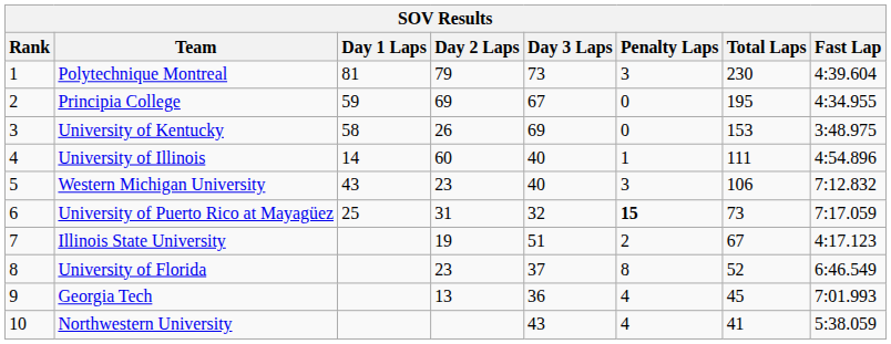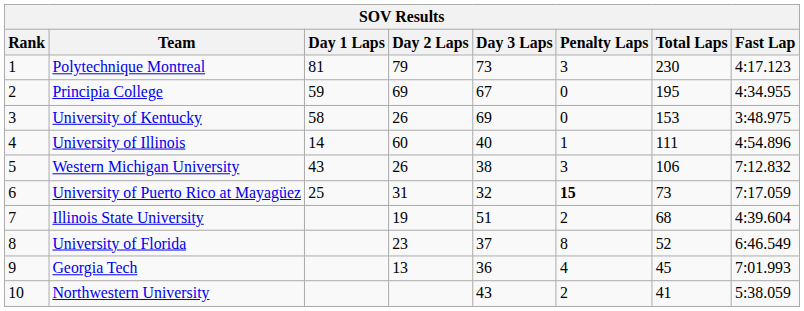 <table class="wikitable collapsible collapsed" style="min-width:50em;">
 <tr>
 <th colspan=8>SOV Results</th>
 </tr>
 <tr>
 <th>Rank</th>
 <th>Team</th>
 <th>Day 1 Laps</th>
 <th>Day 2 Laps</th>
 <th>Day 3 Laps</th>
 <th>Penalty Laps</th>
 <th>Total Laps</th>
 <th>Fast Lap</th>
 </tr>
 <tr>
 <td>1</td>
 <td><a href='#'>Polytechnique Montreal</a></td>
 <td>81</td>
 <td>79</td>
 <td>73</td>
 <td>3</td>
 <td>230</td>
-<td>4:39.604</td>
+<td>4:17.123</td>
 </tr>
 <tr>
 <td>2</td>
 <td><a href='#'>Principia College</a></td>
 <td>59</td>
 <td>69</td>
 <td>67</td>
 <td>0</td>
 <td>195</td>
 <td>4:34.955</td>
 </tr>
 <tr>
 <td>3</td>
 <td><a href='#'>University of Kentucky</a></td>
 <td>58</td>
 <td>26</td>
 <td>69</td>
 <td>0</td>
 <td>153</td>
 <td>3:48.975</td>
 </tr>
 <tr>
 <td>4</td>
 <td><a href='#'>University of Illinois</a></td>
 <td>14</td>
 <td>60</td>
 <td>40</td>
 <td>1</td>
 <td>111</td>
 <td>4:54.896</td>
 </tr>
 <tr>
 <td>5</td>
 <td><a href='#'>Western Michigan University</a></td>
 <td>43</td>
-<td>23</td>
-<td>40</td>
+<td>26</td>
+<td>38</td>
 <td>3</td>
 <td>106</td>
 <td>7:12.832</td>
 </tr>
 <tr>
 <td>6</td>
 <td><a href='#'>University of Puerto Rico at Mayagüez</a></td>
 <td>25</td>
 <td>31</td>
 <td>32</td>
 <td><strong>15</strong></td>
 <td>73</td>
 <td>7:17.059</td>
 </tr>
 <tr>
 <td>7</td>
 <td><a href='#'>Illinois State University</a></td>
 <td></td>
 <td>19</td>
 <td>51</td>
 <td>2</td>
-<td>67</td>
-<td>4:17.123</td>
+<td>68</td>
+<td>4:39.604</td>
 </tr>
 <tr>
 <td>8</td>
 <td><a href='#'>University of Florida</a></td>
 <td></td>
 <td>23</td>
 <td>37</td>
 <td>8</td>
 <td>52</td>
 <td>6:46.549</td>
 </tr>
 <tr>
 <td>9</td>
 <td><a href='#'>Georgia Tech</a></td>
 <td></td>
 <td>13</td>
 <td>36</td>
 <td>4</td>
 <td>45</td>
 <td>7:01.993</td>
 </tr>
 <tr>
 <td>10</td>
 <td><a href='#'>Northwestern University</a></td>
 <td></td>
 <td></td>
 <td>43</td>
-<td>4</td>
+<td>2</td>
 <td>41</td>
 <td>5:38.059</td>
 </tr>
 </table>
